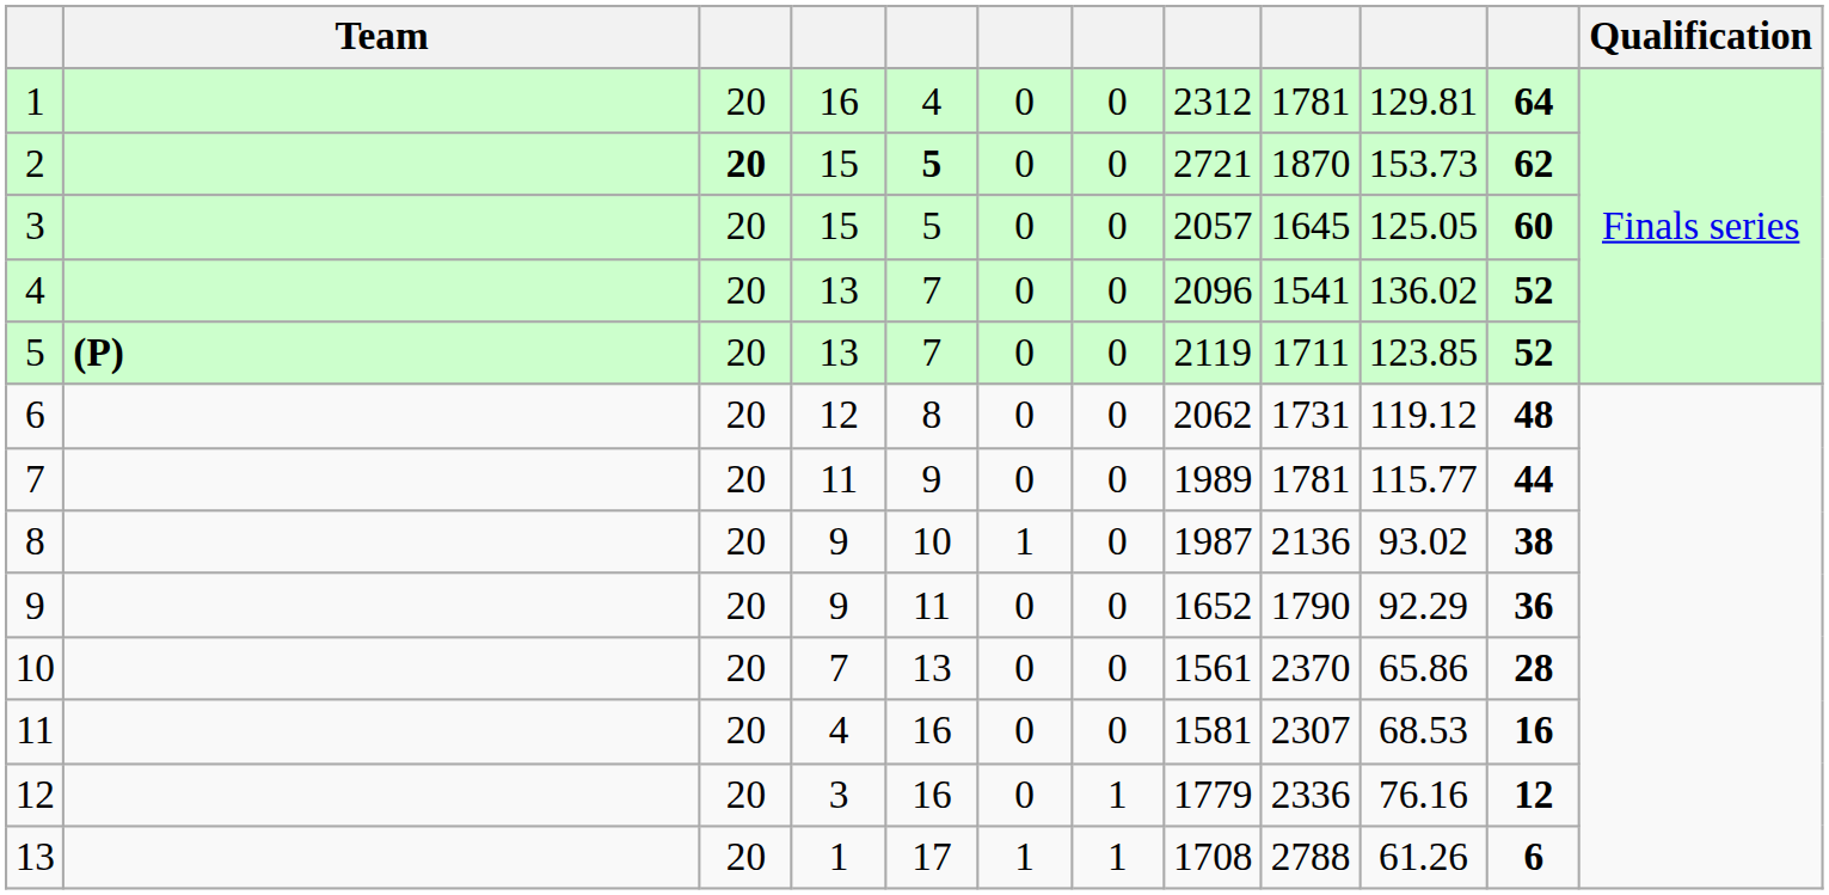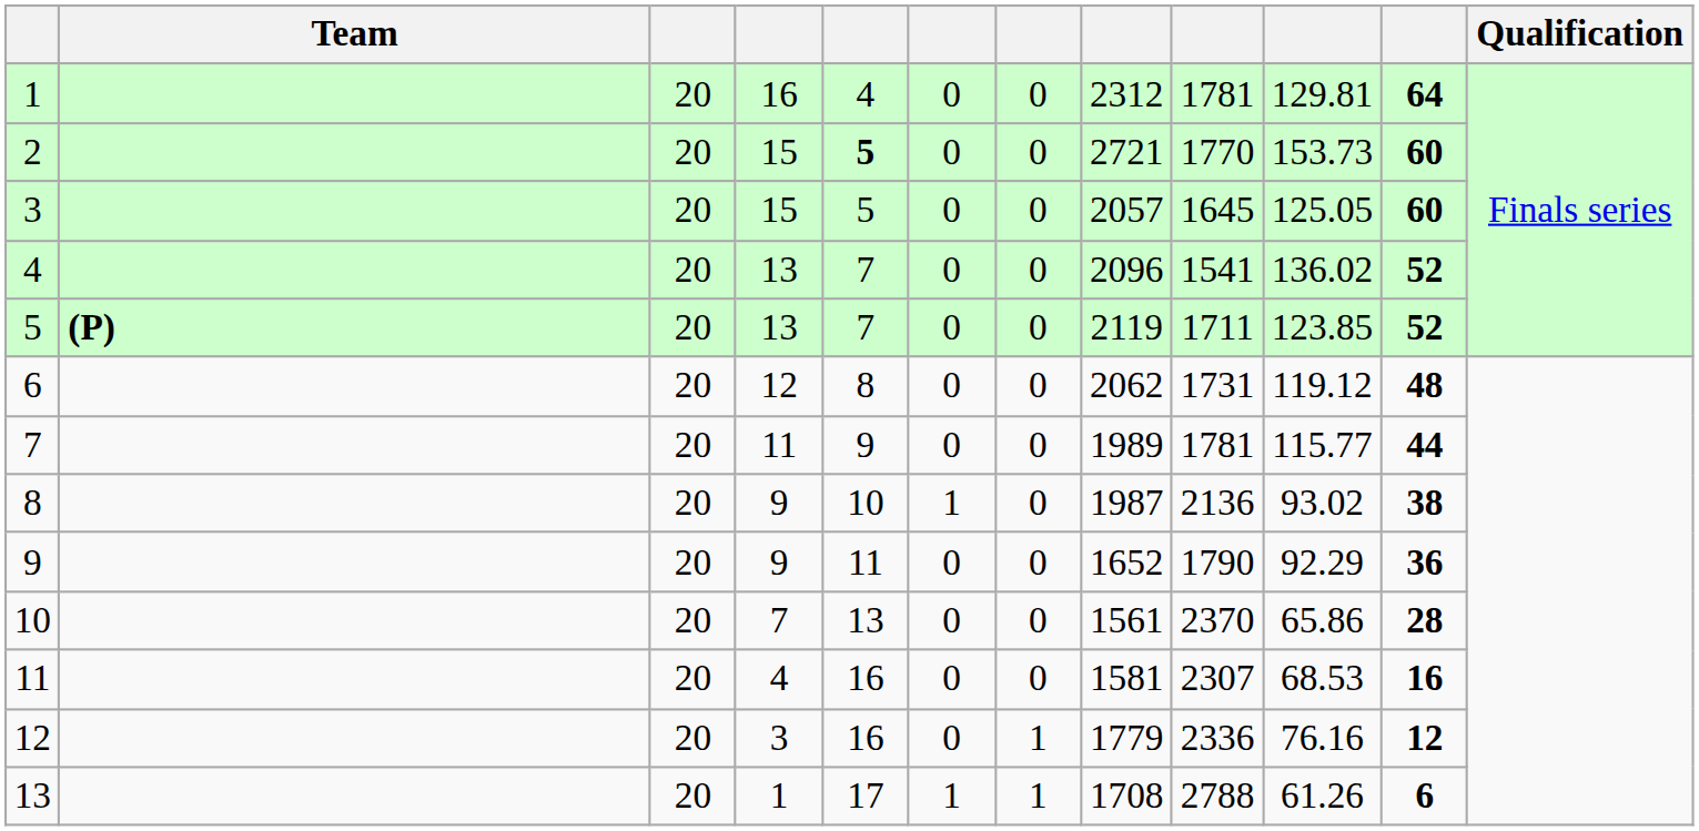 <table class="wikitable" style="text-align:center; margin-bottom:0">
 <tr>
 <th style="width:10px"></th>
 <th style="width:35%;">Team</th>
 <th style="width:30px;"></th>
 <th style="width:30px;"></th>
 <th style="width:30px;"></th>
 <th style="width:30px;"></th>
 <th style="width:30px;"></th>
 <th style="width:30px;"></th>
 <th style="width:30px;"></th>
 <th style="width:30px;"></th>
 <th style="width:30px;"></th>
 <th>Qualification</th>
 </tr>
 <tr style="background:#ccffcc;">
 <td>1</td>
 <td style="text-align:left;"></td>
 <td>20</td>
 <td>16</td>
 <td>4</td>
 <td>0</td>
 <td>0</td>
 <td>2312</td>
 <td>1781</td>
 <td>129.81</td>
 <td><strong>64</strong></td>
 <td rowspan=5><a href='#'>Finals series</a></td>
 </tr>
 <tr style="background:#ccffcc;">
 <td>2</td>
 <td style="text-align:left;"></td>
-<td><strong>20</strong></td>
+<td>20</td>
 <td>15</td>
 <td><strong>5</strong></td>
 <td>0</td>
 <td>0</td>
 <td>2721</td>
-<td>1870</td>
+<td>1770</td>
 <td>153.73</td>
-<td><strong>62</strong></td>
+<td><strong>60</strong></td>
 </tr>
 <tr style="background:#ccffcc;">
 <td>3</td>
 <td style="text-align:left;"></td>
 <td>20</td>
 <td>15</td>
 <td>5</td>
 <td>0</td>
 <td>0</td>
 <td>2057</td>
 <td>1645</td>
 <td>125.05</td>
 <td><strong>60</strong></td>
 </tr>
 <tr style="background:#ccffcc;">
 <td>4</td>
 <td style="text-align:left;"></td>
 <td>20</td>
 <td>13</td>
 <td>7</td>
 <td>0</td>
 <td>0</td>
 <td>2096</td>
 <td>1541</td>
 <td>136.02</td>
 <td><strong>52</strong></td>
 </tr>
 <tr style="background:#ccffcc;">
 <td>5</td>
 <td style="text-align:left;"> <strong>(P)</strong></td>
 <td>20</td>
 <td>13</td>
 <td>7</td>
 <td>0</td>
 <td>0</td>
 <td>2119</td>
 <td>1711</td>
 <td>123.85</td>
 <td><strong>52</strong></td>
 </tr>
 <tr>
 <td>6</td>
 <td style="text-align:left;"></td>
 <td>20</td>
 <td>12</td>
 <td>8</td>
 <td>0</td>
 <td>0</td>
 <td>2062</td>
 <td>1731</td>
 <td>119.12</td>
 <td><strong>48</strong></td>
 </tr>
 <tr>
 <td>7</td>
 <td style="text-align:left;"></td>
 <td>20</td>
 <td>11</td>
 <td>9</td>
 <td>0</td>
 <td>0</td>
 <td>1989</td>
 <td>1781</td>
 <td>115.77</td>
 <td><strong>44</strong></td>
 </tr>
 <tr>
 <td>8</td>
 <td style="text-align:left;"></td>
 <td>20</td>
 <td>9</td>
 <td>10</td>
 <td>1</td>
 <td>0</td>
 <td>1987</td>
 <td>2136</td>
 <td>93.02</td>
 <td><strong>38</strong></td>
 </tr>
 <tr>
 <td>9</td>
 <td style="text-align:left;"></td>
 <td>20</td>
 <td>9</td>
 <td>11</td>
 <td>0</td>
 <td>0</td>
 <td>1652</td>
 <td>1790</td>
 <td>92.29</td>
 <td><strong>36</strong></td>
 </tr>
 <tr>
 <td>10</td>
 <td style="text-align:left;"></td>
 <td>20</td>
 <td>7</td>
 <td>13</td>
 <td>0</td>
 <td>0</td>
 <td>1561</td>
 <td>2370</td>
 <td>65.86</td>
 <td><strong>28</strong></td>
 </tr>
 <tr>
 <td>11</td>
 <td style="text-align:left;"></td>
 <td>20</td>
 <td>4</td>
 <td>16</td>
 <td>0</td>
 <td>0</td>
 <td>1581</td>
 <td>2307</td>
 <td>68.53</td>
 <td><strong>16</strong></td>
 </tr>
 <tr>
 <td>12</td>
 <td style="text-align:left;"></td>
 <td>20</td>
 <td>3</td>
 <td>16</td>
 <td>0</td>
 <td>1</td>
 <td>1779</td>
 <td>2336</td>
 <td>76.16</td>
 <td><strong>12</strong></td>
 </tr>
 <tr>
 <td>13</td>
 <td style="text-align:left;"></td>
 <td>20</td>
 <td>1</td>
 <td>17</td>
 <td>1</td>
 <td>1</td>
 <td>1708</td>
 <td>2788</td>
 <td>61.26</td>
 <td><strong>6</strong></td>
 </tr>
 </table>
